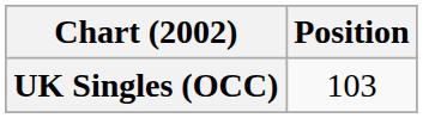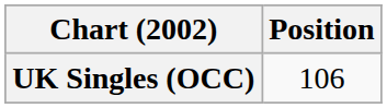 <table class="wikitable plainrowheaders" style="text-align:center">
 <tr>
 <th>Chart (2002)</th>
 <th>Position</th>
 </tr>
 <tr>
 <th scope="row">UK Singles (OCC)</th>
-<td>103</td>
+<td>106</td>
 </tr>
 </table>
